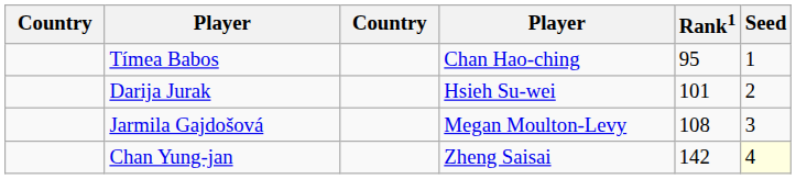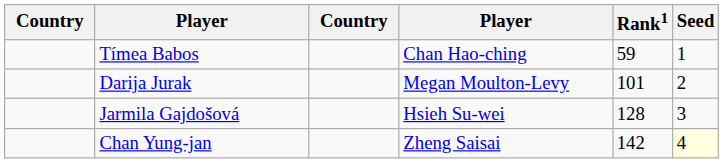 <table class="sortable wikitable">
 <tr>
 <th width="70">Country</th>
 <th width="175">Player</th>
 <th width="70">Country</th>
 <th width="175">Player</th>
 <th>Rank<sup>1</sup></th>
 <th>Seed</th>
 </tr>
 <tr>
 <td></td>
 <td><a href='#'>Tímea Babos</a></td>
 <td></td>
 <td><a href='#'>Chan Hao-ching</a></td>
-<td>95</td>
+<td>59</td>
 <td>1</td>
 </tr>
 <tr>
 <td></td>
 <td><a href='#'>Darija Jurak</a></td>
 <td></td>
-<td><a href='#'>Hsieh Su-wei</a></td>
+<td><a href='#'>Megan Moulton-Levy</a></td>
 <td>101</td>
 <td>2</td>
 </tr>
 <tr>
 <td></td>
 <td><a href='#'>Jarmila Gajdošová</a></td>
 <td></td>
-<td><a href='#'>Megan Moulton-Levy</a></td>
-<td>108</td>
+<td><a href='#'>Hsieh Su-wei</a></td>
+<td>128</td>
 <td>3</td>
 </tr>
 <tr>
 <td></td>
 <td><a href='#'>Chan Yung-jan</a></td>
 <td></td>
 <td><a href='#'>Zheng Saisai</a></td>
 <td>142</td>
 <td style="background: lightyellow;">4</td>
 </tr>
 </table>
